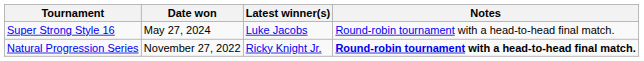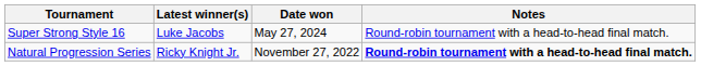 <table class="wikitable" style="font-size:85%;">
 <tr>
 <th>Tournament</th>
+<th>Latest winner(s)</th>
 <th>Date won</th>
-<th>Latest winner(s)</th>
 <th>Notes</th>
 </tr>
 <tr>
 <td><a href='#'>Super Strong Style 16</a></td>
+<td><a href='#'>Luke Jacobs</a></td>
 <td>May 27, 2024</td>
-<td><a href='#'>Luke Jacobs</a></td>
 <td><a href='#'>Round-robin tournament</a> with a head-to-head final match.</td>
 </tr>
 <tr>
 <td><a href='#'>Natural Progression Series</a></td>
+<td><a href='#'>Ricky Knight Jr.</a></td>
 <td>November 27, 2022</td>
-<td><a href='#'>Ricky Knight Jr.</a></td>
 <td><strong><a href='#'>Round-robin tournament</a> with a head-to-head final match.</strong></td>
 </tr>
 </table>
